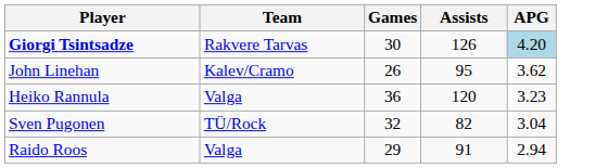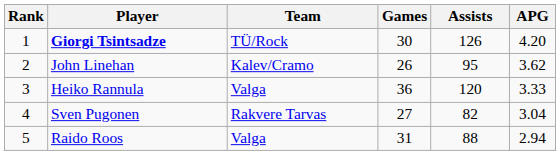 <table class="wikitable sortable" style="text-align: center;">
 <tr>
+<th>Rank</th>
 <th width=180>Player</th>
 <th width=150>Team</th>
 <th>Games</th>
 <th width=75>Assists</th>
 <th width=40>APG</th>
 </tr>
 <tr>
+<td>1</td>
 <td align="left"> <strong><a href='#'>Giorgi Tsintsadze</a></strong></td>
-<td align="left"><a href='#'>Rakvere Tarvas</a></td>
+<td align="left"><a href='#'>TÜ/Rock</a></td>
 <td>30</td>
 <td>126</td>
-<td style="background: lightblue;">4.20</td>
+<td>4.20</td>
 </tr>
 <tr>
+<td>2</td>
 <td align="left"> <a href='#'>John Linehan</a></td>
 <td align="left"><a href='#'>Kalev/Cramo</a></td>
 <td>26</td>
 <td>95</td>
 <td>3.62</td>
 </tr>
 <tr>
+<td>3</td>
 <td align="left"> <a href='#'>Heiko Rannula</a></td>
 <td align="left"><a href='#'>Valga</a></td>
 <td>36</td>
 <td>120</td>
-<td>3.23</td>
+<td>3.33</td>
 </tr>
 <tr>
+<td>4</td>
 <td align="left"> <a href='#'>Sven Pugonen</a></td>
-<td align="left"><a href='#'>TÜ/Rock</a></td>
-<td>32</td>
+<td align="left"><a href='#'>Rakvere Tarvas</a></td>
+<td>27</td>
 <td>82</td>
 <td>3.04</td>
 </tr>
 <tr>
+<td>5</td>
 <td align="left"> <a href='#'>Raido Roos</a></td>
 <td align="left"><a href='#'>Valga</a></td>
-<td>29</td>
-<td>91</td>
+<td>31</td>
+<td>88</td>
 <td>2.94</td>
 </tr>
 </table>
